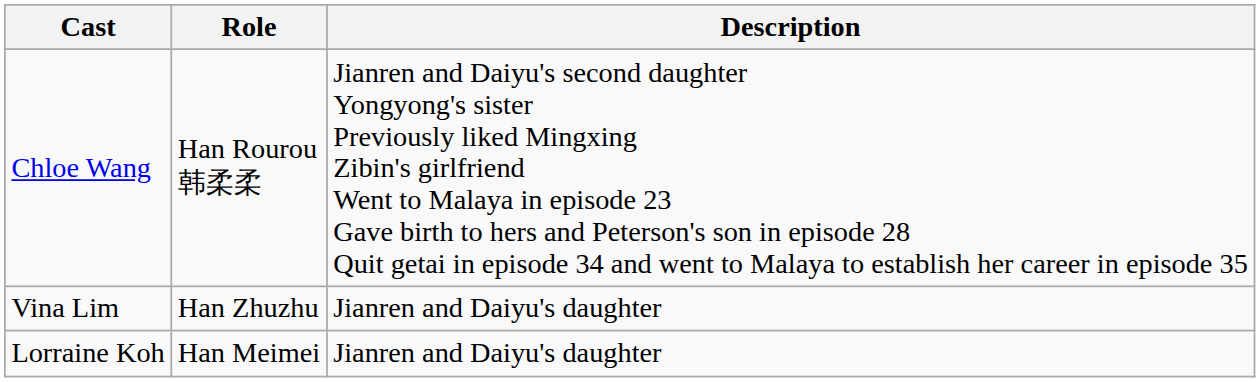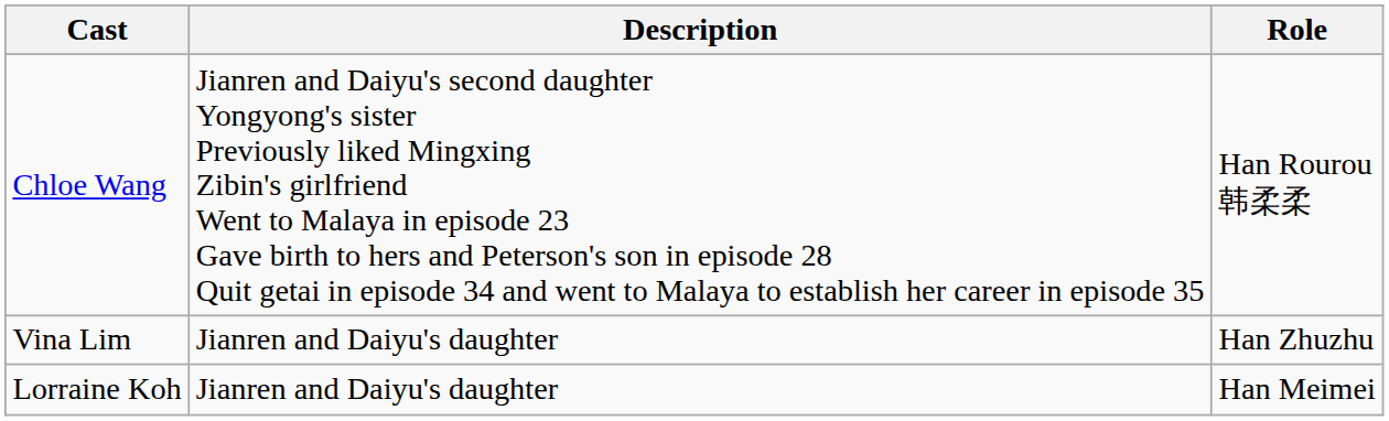 <table class="wikitable">
 <tr>
 <th>Cast</th>
+<th>Description</th>
 <th>Role</th>
-<th>Description</th>
 </tr>
 <tr>
 <td><a href='#'>Chloe Wang</a></td>
+<td>Jianren and Daiyu's second daughter<br>Yongyong's sister<br>Previously liked Mingxing<br>Zibin's girlfriend<br>Went to Malaya in episode 23<br>Gave birth to hers and Peterson's son in episode 28<br>Quit getai in episode 34 and went to Malaya to establish her career in episode 35</td>
 <td>Han Rourou<br>韩柔柔</td>
-<td>Jianren and Daiyu's second daughter<br>Yongyong's sister<br>Previously liked Mingxing<br>Zibin's girlfriend<br>Went to Malaya in episode 23<br>Gave birth to hers and Peterson's son in episode 28<br>Quit getai in episode 34 and went to Malaya to establish her career in episode 35</td>
 </tr>
 <tr>
 <td>Vina Lim</td>
+<td>Jianren and Daiyu's daughter</td>
 <td>Han Zhuzhu</td>
-<td>Jianren and Daiyu's daughter</td>
 </tr>
 <tr>
 <td>Lorraine Koh</td>
+<td>Jianren and Daiyu's daughter</td>
 <td>Han Meimei</td>
-<td>Jianren and Daiyu's daughter</td>
 </tr>
 </table>
